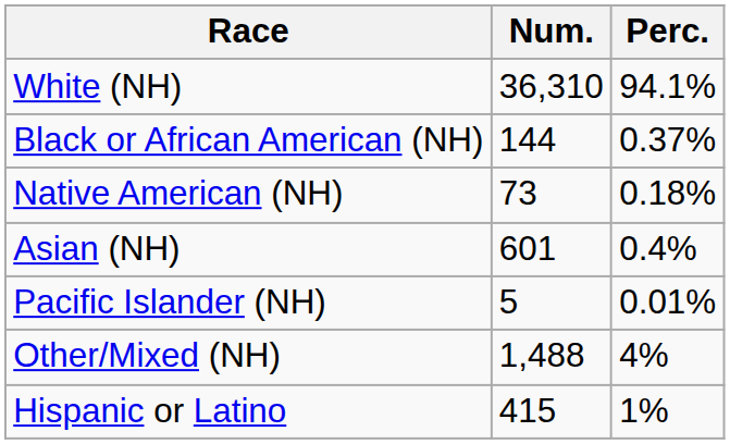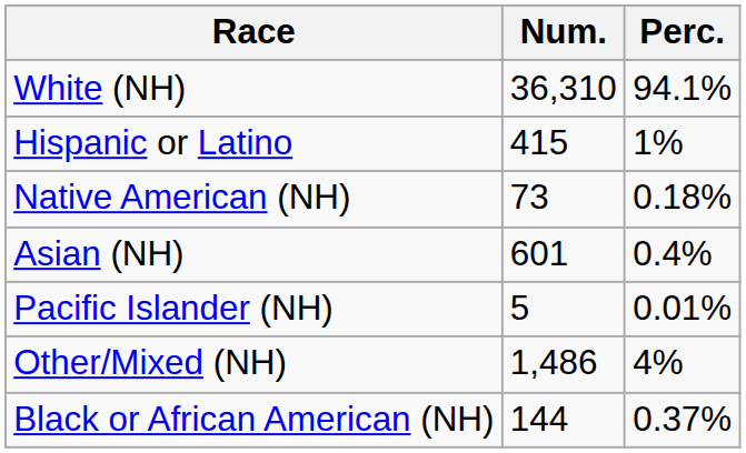 <table class="wikitable">
 <tr>
 <th>Race</th>
 <th>Num.</th>
 <th>Perc.</th>
 </tr>
 <tr>
 <td><a href='#'>White</a> (NH)</td>
 <td>36,310</td>
 <td>94.1%</td>
 </tr>
 <tr>
-<td><a href='#'>Black or African American</a> (NH)</td>
-<td>144</td>
-<td>0.37%</td>
+<td><a href='#'>Hispanic</a> or <a href='#'>Latino</a></td>
+<td>415</td>
+<td>1%</td>
 </tr>
 <tr>
 <td><a href='#'>Native American</a> (NH)</td>
 <td>73</td>
 <td>0.18%</td>
 </tr>
 <tr>
 <td><a href='#'>Asian</a> (NH)</td>
 <td>601</td>
 <td>0.4%</td>
 </tr>
 <tr>
 <td><a href='#'>Pacific Islander</a> (NH)</td>
 <td>5</td>
 <td>0.01%</td>
 </tr>
 <tr>
 <td><a href='#'>Other/Mixed</a> (NH)</td>
-<td>1,488</td>
+<td>1,486</td>
 <td>4%</td>
 </tr>
 <tr>
-<td><a href='#'>Hispanic</a> or <a href='#'>Latino</a></td>
-<td>415</td>
-<td>1%</td>
+<td><a href='#'>Black or African American</a> (NH)</td>
+<td>144</td>
+<td>0.37%</td>
 </tr>
 </table>
